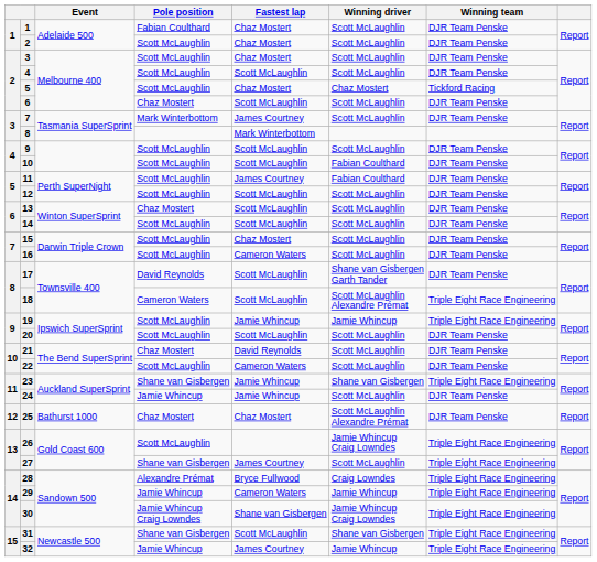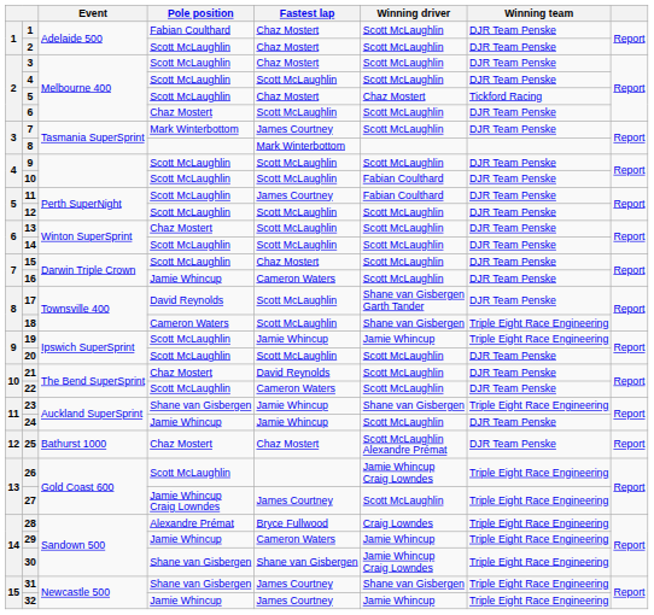 <table class="wikitable" style="font-size: 85%;">
 <tr>
 <th colspan=2></th>
 <th>Event</th>
 <th><a href='#'>Pole position</a></th>
 <th><a href='#'>Fastest lap</a></th>
 <th>Winning driver</th>
 <th>Winning team</th>
 <th></th>
 </tr>
 <tr>
 <th rowspan=2>1</th>
 <th>1</th>
 <td rowspan=2><a href='#'>Adelaide 500</a></td>
 <td> <a href='#'>Fabian Coulthard</a></td>
 <td> <a href='#'>Chaz Mostert</a></td>
 <td> <a href='#'>Scott McLaughlin</a></td>
 <td><a href='#'>DJR Team Penske</a></td>
 <td rowspan=2><a href='#'>Report</a></td>
 </tr>
 <tr>
 <th>2</th>
 <td> <a href='#'>Scott McLaughlin</a></td>
 <td> <a href='#'>Chaz Mostert</a></td>
 <td> <a href='#'>Scott McLaughlin</a></td>
 <td><a href='#'>DJR Team Penske</a></td>
 </tr>
 <tr>
 <th rowspan=4>2</th>
 <th>3</th>
 <td rowspan=4><a href='#'>Melbourne 400</a></td>
 <td> <a href='#'>Scott McLaughlin</a></td>
 <td> <a href='#'>Chaz Mostert</a></td>
 <td> <a href='#'>Scott McLaughlin</a></td>
 <td><a href='#'>DJR Team Penske</a></td>
 <td rowspan=4><a href='#'>Report</a></td>
 </tr>
 <tr>
 <th>4</th>
 <td> <a href='#'>Scott McLaughlin</a></td>
 <td> <a href='#'>Scott McLaughlin</a></td>
 <td> <a href='#'>Scott McLaughlin</a></td>
 <td><a href='#'>DJR Team Penske</a></td>
 </tr>
 <tr>
 <th>5</th>
 <td> <a href='#'>Scott McLaughlin</a></td>
 <td> <a href='#'>Chaz Mostert</a></td>
 <td> <a href='#'>Chaz Mostert</a></td>
 <td><a href='#'>Tickford Racing</a></td>
 </tr>
 <tr>
 <th>6</th>
 <td> <a href='#'>Chaz Mostert</a></td>
 <td> <a href='#'>Scott McLaughlin</a></td>
 <td> <a href='#'>Scott McLaughlin</a></td>
 <td><a href='#'>DJR Team Penske</a></td>
 </tr>
 <tr>
 <th rowspan=2>3</th>
 <th>7</th>
 <td rowspan=2><a href='#'>Tasmania SuperSprint</a></td>
 <td> <a href='#'>Mark Winterbottom</a></td>
 <td> <a href='#'>James Courtney</a></td>
 <td> <a href='#'>Scott McLaughlin</a></td>
 <td><a href='#'>DJR Team Penske</a></td>
 <td rowspan=2><a href='#'>Report</a></td>
 </tr>
 <tr>
 <th>8</th>
 <td></td>
 <td> <a href='#'>Mark Winterbottom</a></td>
 <td></td>
 <td></td>
 </tr>
 <tr>
 <th rowspan=2>4</th>
 <th>9</th>
 <td rowspan=2></td>
 <td> <a href='#'>Scott McLaughlin</a></td>
 <td> <a href='#'>Scott McLaughlin</a></td>
 <td> <a href='#'>Scott McLaughlin</a></td>
 <td><a href='#'>DJR Team Penske</a></td>
 <td rowspan=2><a href='#'>Report</a></td>
 </tr>
 <tr>
 <th>10</th>
 <td> <a href='#'>Scott McLaughlin</a></td>
 <td> <a href='#'>Scott McLaughlin</a></td>
 <td> <a href='#'>Fabian Coulthard</a></td>
 <td><a href='#'>DJR Team Penske</a></td>
 </tr>
 <tr>
 <th rowspan=2>5</th>
 <th>11</th>
 <td rowspan=2><a href='#'>Perth SuperNight</a></td>
 <td> <a href='#'>Scott McLaughlin</a></td>
 <td> <a href='#'>James Courtney</a></td>
 <td> <a href='#'>Fabian Coulthard</a></td>
 <td><a href='#'>DJR Team Penske</a></td>
 <td rowspan=2><a href='#'>Report</a></td>
 </tr>
 <tr>
 <th>12</th>
 <td> <a href='#'>Scott McLaughlin</a></td>
 <td> <a href='#'>Scott McLaughlin</a></td>
 <td> <a href='#'>Scott McLaughlin</a></td>
 <td><a href='#'>DJR Team Penske</a></td>
 </tr>
 <tr>
 <th rowspan=2>6</th>
 <th>13</th>
 <td rowspan=2><a href='#'>Winton SuperSprint</a></td>
 <td> <a href='#'>Chaz Mostert</a></td>
 <td> <a href='#'>Scott McLaughlin</a></td>
 <td> <a href='#'>Scott McLaughlin</a></td>
 <td><a href='#'>DJR Team Penske</a></td>
 <td rowspan=2><a href='#'>Report</a></td>
 </tr>
 <tr>
 <th>14</th>
 <td> <a href='#'>Scott McLaughlin</a></td>
 <td> <a href='#'>Scott McLaughlin</a></td>
 <td> <a href='#'>Scott McLaughlin</a></td>
 <td><a href='#'>DJR Team Penske</a></td>
 </tr>
 <tr>
 <th rowspan=2>7</th>
 <th>15</th>
 <td rowspan=2><a href='#'>Darwin Triple Crown</a></td>
 <td> <a href='#'>Scott McLaughlin</a></td>
 <td> <a href='#'>Chaz Mostert</a></td>
 <td> <a href='#'>Scott McLaughlin</a></td>
 <td><a href='#'>DJR Team Penske</a></td>
 <td rowspan=2><a href='#'>Report</a></td>
 </tr>
 <tr>
 <th>16</th>
-<td> <a href='#'>Scott McLaughlin</a></td>
+<td> <a href='#'>Jamie Whincup</a></td>
 <td> <a href='#'>Cameron Waters</a></td>
 <td> <a href='#'>Scott McLaughlin</a></td>
 <td><a href='#'>DJR Team Penske</a></td>
 </tr>
 <tr>
 <th rowspan=2>8</th>
 <th>17</th>
 <td rowspan=2><a href='#'>Townsville 400</a></td>
 <td> <a href='#'>David Reynolds</a></td>
 <td> <a href='#'>Scott McLaughlin</a></td>
 <td> <a href='#'>Shane van Gisbergen</a><br> <a href='#'>Garth Tander</a></td>
 <td><a href='#'>DJR Team Penske</a></td>
 <td rowspan=2><a href='#'>Report</a></td>
 </tr>
 <tr>
 <th>18</th>
 <td> <a href='#'>Cameron Waters</a></td>
 <td> <a href='#'>Scott McLaughlin</a></td>
-<td> <a href='#'>Scott McLaughlin</a><br> <a href='#'>Alexandre Prémat</a></td>
+<td> <a href='#'>Shane van Gisbergen</a></td>
 <td><a href='#'>Triple Eight Race Engineering</a></td>
 </tr>
 <tr>
 <th rowspan=2>9</th>
 <th>19</th>
 <td rowspan=2><a href='#'>Ipswich SuperSprint</a></td>
 <td> <a href='#'>Scott McLaughlin</a></td>
 <td> <a href='#'>Jamie Whincup</a></td>
 <td> <a href='#'>Jamie Whincup</a></td>
 <td><a href='#'>Triple Eight Race Engineering</a></td>
 <td rowspan=2><a href='#'>Report</a></td>
 </tr>
 <tr>
 <th>20</th>
 <td> <a href='#'>Scott McLaughlin</a></td>
 <td> <a href='#'>Scott McLaughlin</a></td>
 <td> <a href='#'>Scott McLaughlin</a></td>
 <td><a href='#'>DJR Team Penske</a></td>
 </tr>
 <tr>
 <th rowspan=2>10</th>
 <th>21</th>
 <td rowspan=2><a href='#'>The Bend SuperSprint</a></td>
 <td> <a href='#'>Chaz Mostert</a></td>
 <td> <a href='#'>David Reynolds</a></td>
 <td> <a href='#'>Scott McLaughlin</a></td>
 <td><a href='#'>DJR Team Penske</a></td>
 <td rowspan=2><a href='#'>Report</a></td>
 </tr>
 <tr>
 <th>22</th>
 <td> <a href='#'>Scott McLaughlin</a></td>
 <td> <a href='#'>Cameron Waters</a></td>
 <td> <a href='#'>Scott McLaughlin</a></td>
 <td><a href='#'>DJR Team Penske</a></td>
 </tr>
 <tr>
 <th rowspan=2>11</th>
 <th>23</th>
 <td rowspan=2><a href='#'>Auckland SuperSprint</a></td>
 <td> <a href='#'>Shane van Gisbergen</a></td>
 <td> <a href='#'>Jamie Whincup</a></td>
 <td> <a href='#'>Shane van Gisbergen</a></td>
 <td><a href='#'>Triple Eight Race Engineering</a></td>
 <td rowspan=2><a href='#'>Report</a></td>
 </tr>
 <tr>
 <th>24</th>
 <td> <a href='#'>Jamie Whincup</a></td>
 <td> <a href='#'>Jamie Whincup</a></td>
 <td> <a href='#'>Scott McLaughlin</a></td>
 <td><a href='#'>DJR Team Penske</a></td>
 </tr>
 <tr>
 <th>12</th>
 <th>25</th>
 <td><a href='#'>Bathurst 1000</a></td>
 <td> <a href='#'>Chaz Mostert</a></td>
 <td> <a href='#'>Chaz Mostert</a></td>
 <td> <a href='#'>Scott McLaughlin</a><br> <a href='#'>Alexandre Prémat</a></td>
 <td><a href='#'>DJR Team Penske</a></td>
 <td><a href='#'>Report</a></td>
 </tr>
 <tr>
 <th rowspan=2>13</th>
 <th>26</th>
 <td rowspan=2><a href='#'>Gold Coast 600</a></td>
 <td> <a href='#'>Scott McLaughlin</a></td>
 <td></td>
 <td> <a href='#'>Jamie Whincup</a><br> <a href='#'>Craig Lowndes</a></td>
 <td><a href='#'>Triple Eight Race Engineering</a></td>
 <td rowspan=2><a href='#'>Report</a></td>
 </tr>
 <tr>
 <th>27</th>
-<td> <a href='#'>Shane van Gisbergen</a></td>
+<td> <a href='#'>Jamie Whincup</a><br> <a href='#'>Craig Lowndes</a></td>
 <td> <a href='#'>James Courtney</a></td>
 <td> <a href='#'>Scott McLaughlin</a></td>
 <td><a href='#'>Triple Eight Race Engineering</a></td>
 </tr>
 <tr>
 <th rowspan=3>14</th>
 <th>28</th>
 <td rowspan=3><a href='#'>Sandown 500</a></td>
 <td> <a href='#'>Alexandre Prémat</a></td>
 <td> <a href='#'>Bryce Fullwood</a></td>
 <td> <a href='#'>Craig Lowndes</a></td>
 <td><a href='#'>Triple Eight Race Engineering</a></td>
 <td rowspan=3><a href='#'>Report</a></td>
 </tr>
 <tr>
 <th>29</th>
 <td> <a href='#'>Jamie Whincup</a></td>
 <td> <a href='#'>Cameron Waters</a></td>
 <td> <a href='#'>Jamie Whincup</a></td>
 <td><a href='#'>Triple Eight Race Engineering</a></td>
 </tr>
 <tr>
 <th>30</th>
-<td> <a href='#'>Jamie Whincup</a><br> <a href='#'>Craig Lowndes</a></td>
+<td> <a href='#'>Shane van Gisbergen</a></td>
 <td> <a href='#'>Shane van Gisbergen</a></td>
 <td> <a href='#'>Jamie Whincup</a><br> <a href='#'>Craig Lowndes</a></td>
 <td><a href='#'>Triple Eight Race Engineering</a></td>
 </tr>
 <tr>
 <th rowspan=2>15</th>
 <th>31</th>
 <td rowspan=2><a href='#'>Newcastle 500</a></td>
 <td> <a href='#'>Shane van Gisbergen</a></td>
-<td> <a href='#'>Scott McLaughlin</a></td>
+<td> <a href='#'>James Courtney</a></td>
 <td> <a href='#'>Shane van Gisbergen</a></td>
 <td><a href='#'>Triple Eight Race Engineering</a></td>
 <td rowspan=2><a href='#'>Report</a></td>
 </tr>
 <tr>
 <th>32</th>
 <td> <a href='#'>Jamie Whincup</a></td>
 <td> <a href='#'>James Courtney</a></td>
 <td> <a href='#'>Jamie Whincup</a></td>
 <td><a href='#'>Triple Eight Race Engineering</a></td>
 </tr>
 </table>
